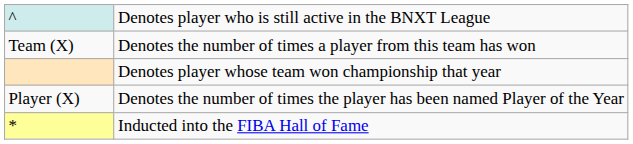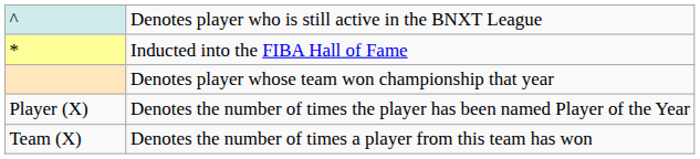 <table class="wikitable">
 <tr>
 <td style="background-color:#CFECEC; border:1px solid #aaaaaa; width:6em">^</td>
 <td>Denotes player who is still active in the BNXT League</td>
 </tr>
 <tr>
-<td>Team (X)</td>
-<td>Denotes the number of times a player from this team has won</td>
+<td style="background-color:#FFFF99; border:1px solid #aaaaaa; width:6em">*</td>
+<td>Inducted into the <a href='#'>FIBA Hall of Fame</a></td>
 </tr>
 <tr>
 <td style="background-color:#FFE6BD; border:1px solid #aaaaaa; width:6em"></td>
 <td>Denotes player whose team won championship that year</td>
 </tr>
 <tr>
 <td>Player (X)</td>
 <td>Denotes the number of times the player has been named Player of the Year</td>
 </tr>
 <tr>
-<td style="background-color:#FFFF99; border:1px solid #aaaaaa; width:6em">*</td>
-<td>Inducted into the <a href='#'>FIBA Hall of Fame</a></td>
+<td>Team (X)</td>
+<td>Denotes the number of times a player from this team has won</td>
 </tr>
 </table>
